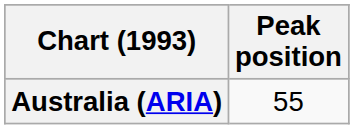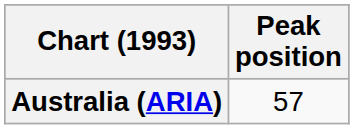 <table class="wikitable plainrowheaders" style="text-align:center">
 <tr>
 <th>Chart (1993)</th>
 <th>Peak<br>position</th>
 </tr>
 <tr>
 <th scope="row">Australia (<a href='#'>ARIA</a>)</th>
-<td>55</td>
+<td>57</td>
 </tr>
 </table>
